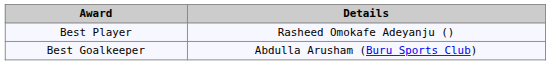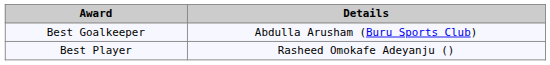 <table bgcolor="#f7f8ff" align="center" cellpadding="3" cellspacing="0" border="1" style="font-size: 95%; border: gray solid 1px; border-collapse: collapse;">
 <tr bgcolor="#CCCCCC" align="center">
 <td width="200"><strong>Award</strong></td>
 <td width="400"><strong>Details</strong></td>
 </tr>
 <tr align=center>
+<td>Best Goalkeeper</td>
+<td>Abdulla Arusham (<a href='#'>Buru Sports Club</a>)</td>
+</tr>
+<tr align=center>
 <td>Best Player</td>
 <td>Rasheed Omokafe Adeyanju ()</td>
 </tr>
-<tr align=center>
-<td>Best Goalkeeper</td>
-<td>Abdulla Arusham (<a href='#'>Buru Sports Club</a>)</td>
-</tr>
 </table>
